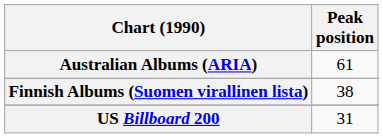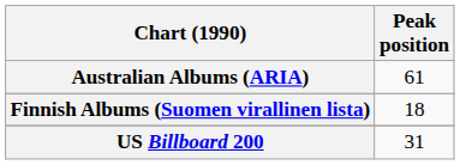 <table class="wikitable sortable plainrowheaders">
 <tr>
 <th scope="col">Chart (1990)</th>
 <th scope="col">Peak<br>position</th>
 </tr>
 <tr>
 <th scope="row">Australian Albums (<a href='#'>ARIA</a>)</th>
 <td style="text-align:center;">61</td>
 </tr>
 <tr>
 </tr>
 <tr>
 </tr>
 <tr>
 <th scope="row">Finnish Albums (<a href='#'>Suomen virallinen lista</a>)</th>
-<td style="text-align:center;">38</td>
+<td style="text-align:center;">18</td>
 </tr>
 <tr>
 </tr>
 <tr>
 </tr>
 <tr>
 </tr>
 <tr>
 </tr>
 <tr>
 </tr>
 <tr>
 </tr>
 <tr>
 <th scope="row">US <a href='#'><em>Billboard</em> 200</a></th>
 <td style="text-align:center;">31</td>
 </tr>
 </table>
